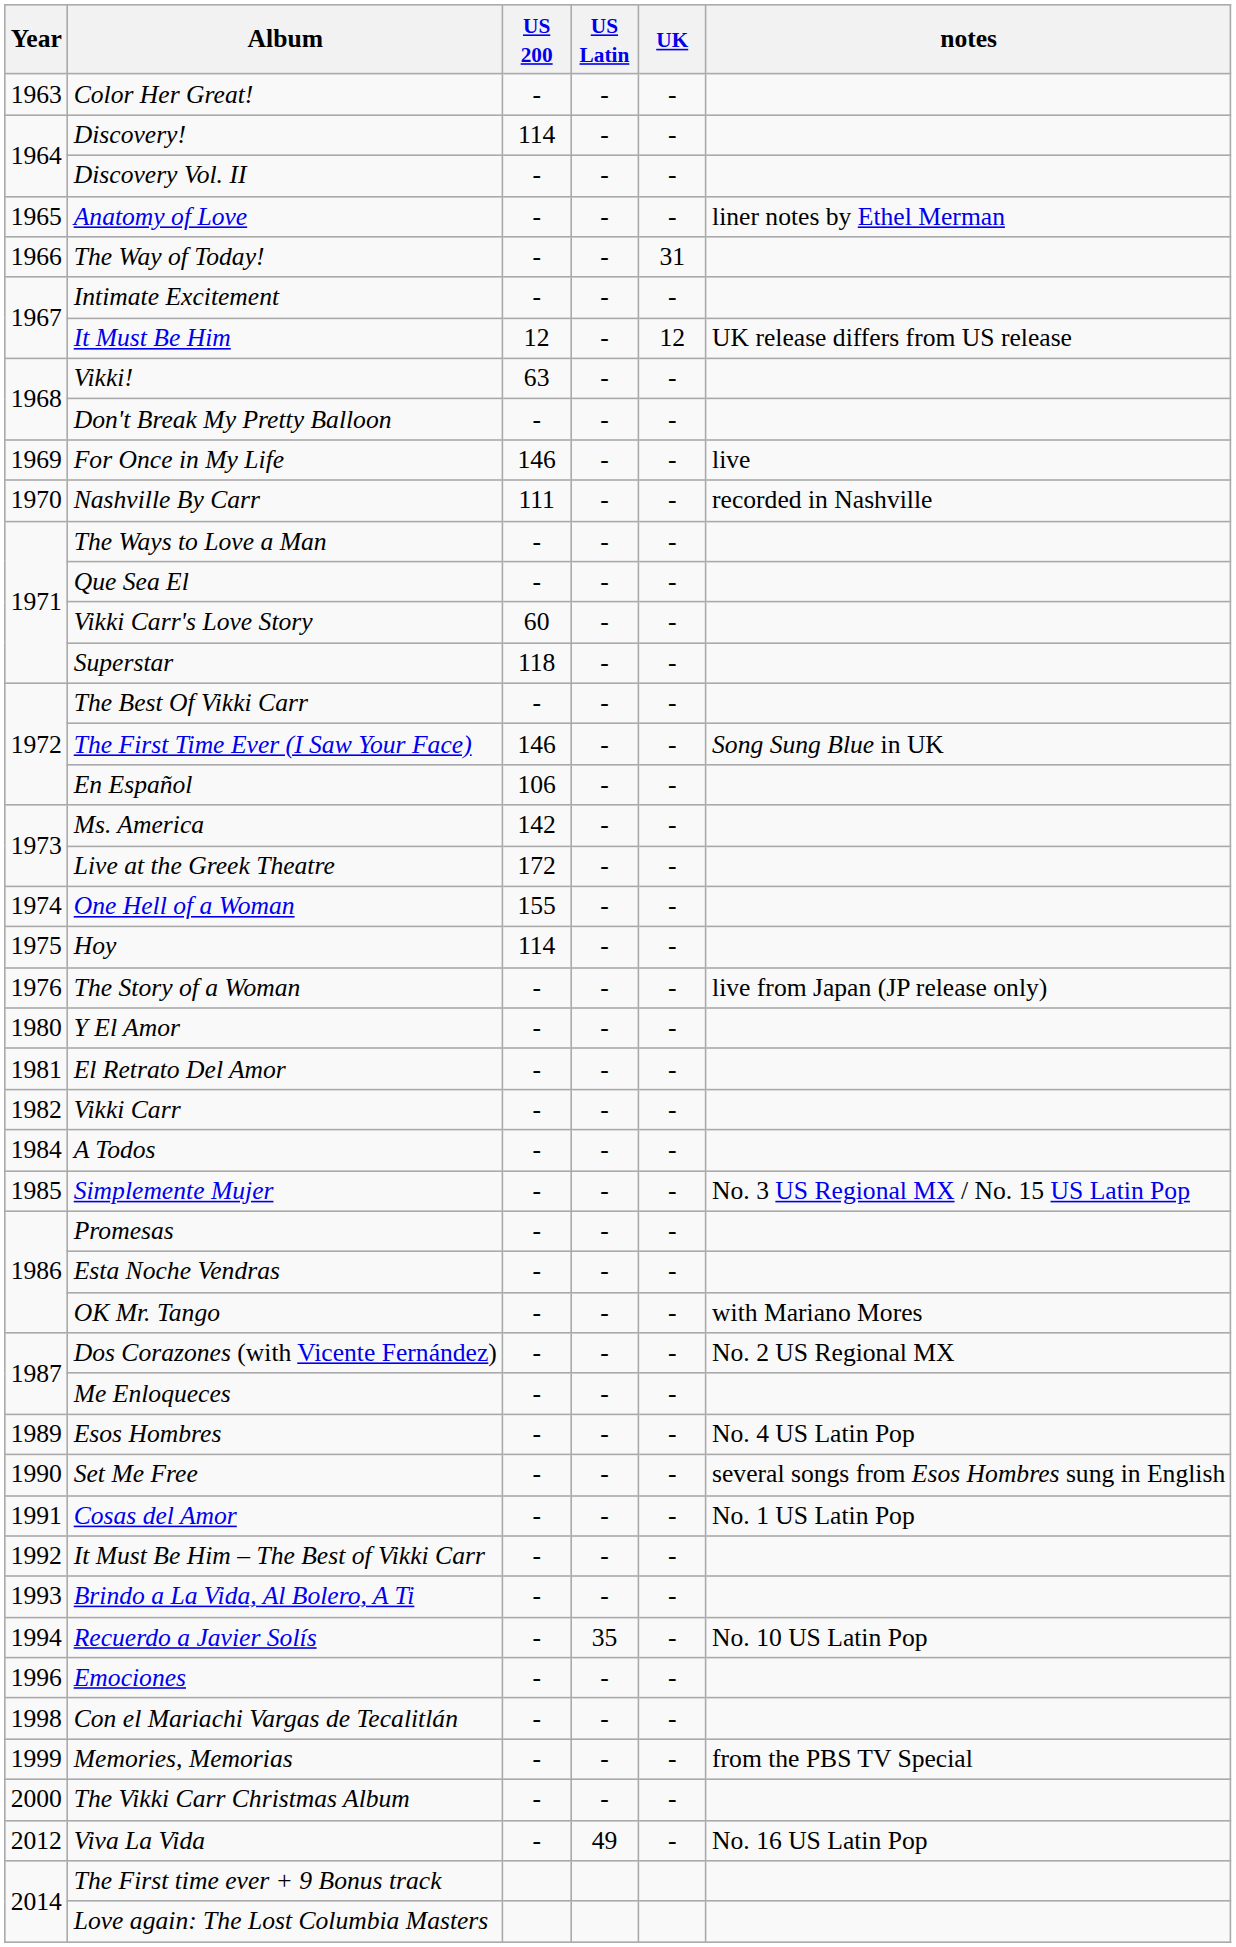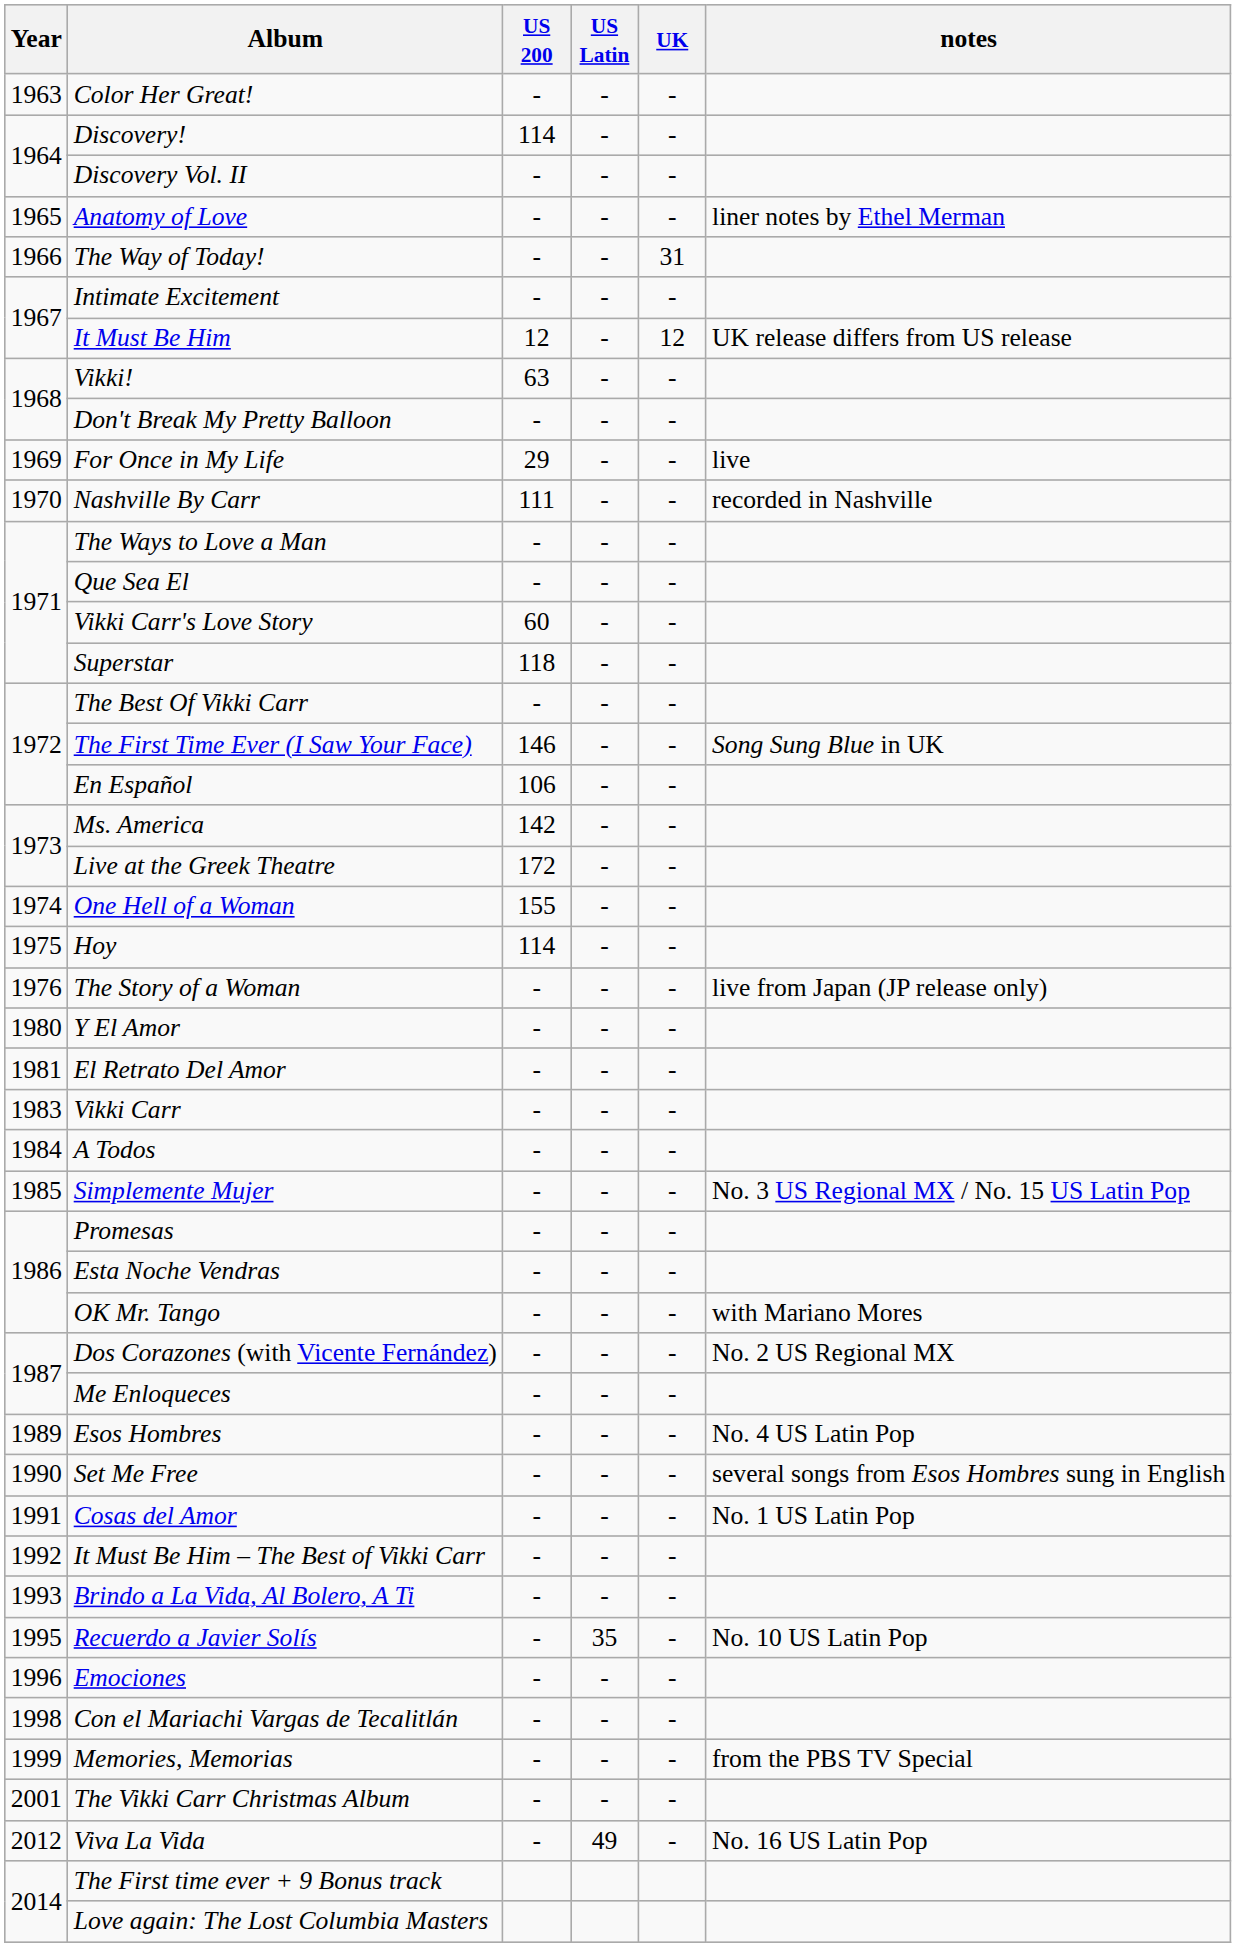 <table class="wikitable">
 <tr>
 <th>Year</th>
 <th>Album</th>
 <th width="35"><a href='#'><small>US 200</small></a></th>
 <th width="35"><a href='#'><small>US Latin</small></a></th>
 <th width="35"><a href='#'><small>UK</small></a><br></th>
 <th align="left">notes</th>
 </tr>
 <tr>
 <td rowspan="1">1963</td>
 <td><em>Color Her Great!</em></td>
 <td align="center">-</td>
 <td align="center">-</td>
 <td align="center">-</td>
 <td></td>
 </tr>
 <tr>
 <td rowspan="2">1964</td>
 <td><em>Discovery!</em></td>
 <td align="center">114</td>
 <td align="center">-</td>
 <td align="center">-</td>
 <td></td>
 </tr>
 <tr>
 <td><em>Discovery Vol. II</em></td>
 <td align="center">-</td>
 <td align="center">-</td>
 <td align="center">-</td>
 <td></td>
 </tr>
 <tr>
 <td rowspan="1">1965</td>
 <td><em><a href='#'>Anatomy of Love</a></em></td>
 <td align="center">-</td>
 <td align="center">-</td>
 <td align="center">-</td>
 <td>liner notes by <a href='#'>Ethel Merman</a></td>
 </tr>
 <tr>
 <td rowspan="1">1966</td>
 <td><em>The Way of Today!</em></td>
 <td align="center">-</td>
 <td align="center">-</td>
 <td align="center">31</td>
 <td></td>
 </tr>
 <tr>
 <td rowspan="2">1967</td>
 <td><em>Intimate Excitement</em></td>
 <td align="center">-</td>
 <td align="center">-</td>
 <td align="center">-</td>
 <td></td>
 </tr>
 <tr>
 <td><em><a href='#'>It Must Be Him</a></em></td>
 <td align="center">12</td>
 <td align="center">-</td>
 <td align="center">12</td>
 <td>UK release differs from US release</td>
 </tr>
 <tr>
 <td rowspan="2">1968</td>
 <td><em>Vikki!</em></td>
 <td align="center">63</td>
 <td align="center">-</td>
 <td align="center">-</td>
 <td></td>
 </tr>
 <tr>
 <td><em>Don't Break My Pretty Balloon</em></td>
 <td align="center">-</td>
 <td align="center">-</td>
 <td align="center">-</td>
 <td></td>
 </tr>
 <tr>
 <td rowspan="1">1969</td>
 <td><em>For Once in My Life</em></td>
-<td align="center">146</td>
+<td align="center">29</td>
 <td align="center">-</td>
 <td align="center">-</td>
 <td>live</td>
 </tr>
 <tr>
 <td rowspan="1">1970</td>
 <td><em>Nashville By Carr</em></td>
 <td align="center">111</td>
 <td align="center">-</td>
 <td align="center">-</td>
 <td>recorded in Nashville</td>
 </tr>
 <tr>
 <td rowspan="4">1971</td>
 <td><em>The Ways to Love a Man</em></td>
 <td align="center">-</td>
 <td align="center">-</td>
 <td align="center">-</td>
 <td></td>
 </tr>
 <tr>
 <td><em>Que Sea El</em></td>
 <td align="center">-</td>
 <td align="center">-</td>
 <td align="center">-</td>
 <td></td>
 </tr>
 <tr>
 <td><em>Vikki Carr's Love Story</em></td>
 <td align="center">60</td>
 <td align="center">-</td>
 <td align="center">-</td>
 <td></td>
 </tr>
 <tr>
 <td><em>Superstar</em></td>
 <td align="center">118</td>
 <td align="center">-</td>
 <td align="center">-</td>
 <td></td>
 </tr>
 <tr>
 <td rowspan="3">1972</td>
 <td><em>The Best Of Vikki Carr</em></td>
 <td align="center">-</td>
 <td align="center">-</td>
 <td align="center">-</td>
 <td></td>
 </tr>
 <tr>
 <td><em><a href='#'>The First Time Ever (I Saw Your Face)</a></em></td>
 <td align="center">146</td>
 <td align="center">-</td>
 <td align="center">-</td>
 <td><em>Song Sung Blue</em> in UK</td>
 </tr>
 <tr>
 <td><em>En Español</em></td>
 <td align="center">106</td>
 <td align="center">-</td>
 <td align="center">-</td>
 <td></td>
 </tr>
 <tr>
 <td rowspan="2">1973</td>
 <td><em>Ms. America</em></td>
 <td align="center">142</td>
 <td align="center">-</td>
 <td align="center">-</td>
 <td></td>
 </tr>
 <tr>
 <td><em>Live at the Greek Theatre</em></td>
 <td align="center">172</td>
 <td align="center">-</td>
 <td align="center">-</td>
 <td></td>
 </tr>
 <tr>
 <td rowspan="1">1974</td>
 <td><em><a href='#'>One Hell of a Woman</a></em></td>
 <td align="center">155</td>
 <td align="center">-</td>
 <td align="center">-</td>
 <td></td>
 </tr>
 <tr>
 <td rowspan="1">1975</td>
 <td><em>Hoy</em></td>
 <td align="center">114</td>
 <td align="center">-</td>
 <td align="center">-</td>
 <td></td>
 </tr>
 <tr>
 <td rowspan="1">1976</td>
 <td><em>The Story of a Woman</em></td>
 <td align="center">-</td>
 <td align="center">-</td>
 <td align="center">-</td>
 <td>live from Japan (JP release only)</td>
 </tr>
 <tr>
 <td rowspan="1">1980</td>
 <td><em>Y El Amor</em></td>
 <td align="center">-</td>
 <td align="center">-</td>
 <td align="center">-</td>
 <td></td>
 </tr>
 <tr>
 <td rowspan="1">1981</td>
 <td><em>El Retrato Del Amor</em></td>
 <td align="center">-</td>
 <td align="center">-</td>
 <td align="center">-</td>
 <td></td>
 </tr>
 <tr>
-<td rowspan="1">1982</td>
+<td rowspan="1">1983</td>
 <td><em>Vikki Carr</em></td>
 <td align="center">-</td>
 <td align="center">-</td>
 <td align="center">-</td>
 <td></td>
 </tr>
 <tr>
 <td rowspan="1">1984</td>
 <td><em>A Todos</em></td>
 <td align="center">-</td>
 <td align="center">-</td>
 <td align="center">-</td>
 <td></td>
 </tr>
 <tr>
 <td rowspan="1">1985</td>
 <td><em><a href='#'>Simplemente Mujer</a></em></td>
 <td align="center">-</td>
 <td align="center">-</td>
 <td align="center">-</td>
 <td>No. 3 <a href='#'>US Regional MX</a> / No. 15 <a href='#'>US Latin Pop</a></td>
 </tr>
 <tr>
 <td rowspan="3">1986</td>
 <td><em>Promesas</em></td>
 <td align="center">-</td>
 <td align="center">-</td>
 <td align="center">-</td>
 <td></td>
 </tr>
 <tr>
 <td><em>Esta Noche Vendras</em></td>
 <td align="center">-</td>
 <td align="center">-</td>
 <td align="center">-</td>
 <td></td>
 </tr>
 <tr>
 <td><em>OK Mr. Tango</em></td>
 <td align="center">-</td>
 <td align="center">-</td>
 <td align="center">-</td>
 <td>with Mariano Mores</td>
 </tr>
 <tr>
 <td rowspan="2">1987</td>
 <td><em>Dos Corazones</em> (with <a href='#'>Vicente Fernández</a>)</td>
 <td align="center">-</td>
 <td align="center">-</td>
 <td align="center">-</td>
 <td>No. 2 US Regional MX</td>
 </tr>
 <tr>
 <td><em>Me Enloqueces</em></td>
 <td align="center">-</td>
 <td align="center">-</td>
 <td align="center">-</td>
 <td></td>
 </tr>
 <tr>
 <td rowspan="1">1989</td>
 <td><em>Esos Hombres</em></td>
 <td align="center">-</td>
 <td align="center">-</td>
 <td align="center">-</td>
 <td>No. 4 US Latin Pop</td>
 </tr>
 <tr>
 <td rowspan="1">1990</td>
 <td><em>Set Me Free</em></td>
 <td align="center">-</td>
 <td align="center">-</td>
 <td align="center">-</td>
 <td>several songs from <em>Esos Hombres</em> sung in English</td>
 </tr>
 <tr>
 <td rowspan="1">1991</td>
 <td><em><a href='#'>Cosas del Amor</a></em></td>
 <td align="center">-</td>
 <td align="center">-</td>
 <td align="center">-</td>
 <td>No. 1 US Latin Pop</td>
 </tr>
 <tr>
 <td rowspan="1">1992</td>
 <td><em>It Must Be Him – The Best of Vikki Carr</em></td>
 <td align="center">-</td>
 <td align="center">-</td>
 <td align="center">-</td>
 <td></td>
 </tr>
 <tr>
 <td rowspan="1">1993</td>
 <td><em><a href='#'>Brindo a La Vida, Al Bolero, A Ti</a></em></td>
 <td align="center">-</td>
 <td align="center">-</td>
 <td align="center">-</td>
 <td></td>
 </tr>
 <tr>
-<td rowspan="1">1994</td>
+<td rowspan="1">1995</td>
 <td><em><a href='#'>Recuerdo a Javier Solís</a></em></td>
 <td align="center">-</td>
 <td align="center">35</td>
 <td align="center">-</td>
 <td>No. 10 US Latin Pop</td>
 </tr>
 <tr>
 <td rowspan="1">1996</td>
 <td><em><a href='#'>Emociones</a></em></td>
 <td align="center">-</td>
 <td align="center">-</td>
 <td align="center">-</td>
 <td></td>
 </tr>
 <tr>
 <td rowspan="1">1998</td>
 <td><em>Con el Mariachi Vargas de Tecalitlán</em></td>
 <td align="center">-</td>
 <td align="center">-</td>
 <td align="center">-</td>
 <td></td>
 </tr>
 <tr>
 <td rowspan="1">1999</td>
 <td><em>Memories, Memorias</em></td>
 <td align="center">-</td>
 <td align="center">-</td>
 <td align="center">-</td>
 <td>from the PBS TV Special</td>
 </tr>
 <tr>
-<td rowspan="1">2000</td>
+<td rowspan="1">2001</td>
 <td><em>The Vikki Carr Christmas Album</em></td>
 <td align="center">-</td>
 <td align="center">-</td>
 <td align="center">-</td>
 <td></td>
 </tr>
 <tr>
 <td rowspan="1">2012</td>
 <td><em>Viva La Vida</em></td>
 <td align="center">-</td>
 <td align="center">49</td>
 <td align="center">-</td>
 <td>No. 16 US Latin Pop</td>
 </tr>
 <tr>
 <td rowspan="2">2014</td>
 <td><em>The First time ever + 9 Bonus track</em></td>
 <td align="Center"></td>
 <td align="center"></td>
 <td align="center"></td>
 <td></td>
 </tr>
 <tr>
 <td><em>Love again: The Lost Columbia Masters</em></td>
 <td align="center"></td>
 <td Aligh="Center"></td>
 <td Align="center"></td>
 <td></td>
 </tr>
 <tr>
 </tr>
 </table>
